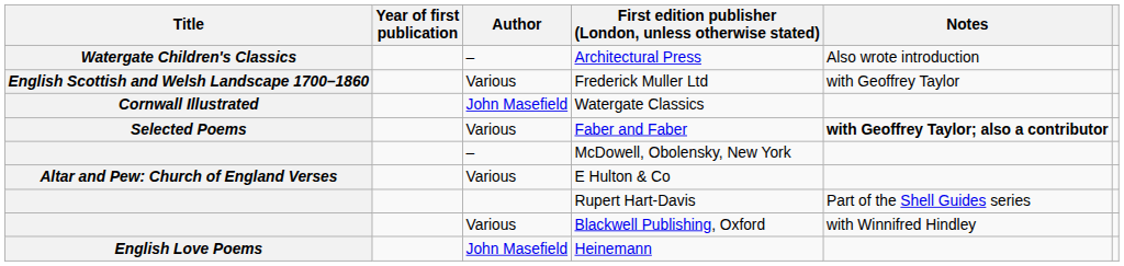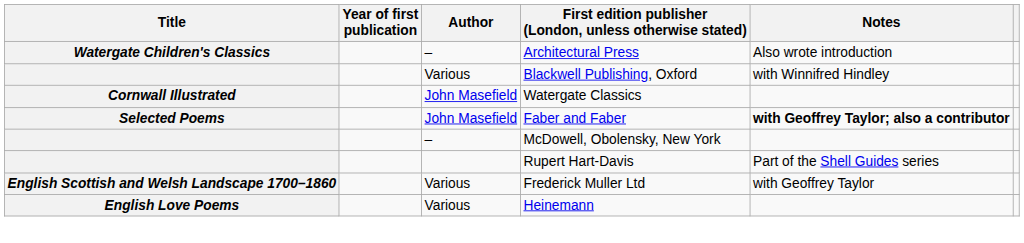 <table class="wikitable plainrowheaders sortable" style="margin-right: 0;">
 <tr>
 <th scope="col">Title</th>
 <th scope="col">Year of first<br>publication</th>
 <th scope="col">Author</th>
 <th scope="col">First edition publisher<br>(London, unless otherwise stated)</th>
 <th scope="col" class="unsortable">Notes</th>
 <th scope="col" class="unsortable"></th>
 </tr>
 <tr>
 <th scope="row"><em>Watergate Children's Classics</em></th>
 <td></td>
 <td>–</td>
 <td><a href='#'>Architectural Press</a></td>
 <td>Also wrote introduction</td>
 <td style="text-align: center;"></td>
 </tr>
 <tr>
-<th scope="row"><em>English Scottish and Welsh Landscape 1700–1860</em></th>
+<th scope="row"></th>
 <td></td>
 <td>Various</td>
-<td>Frederick Muller Ltd</td>
-<td>with Geoffrey Taylor</td>
+<td><a href='#'>Blackwell Publishing</a>, Oxford</td>
+<td>with Winnifred Hindley</td>
 <td style="text-align: center;"></td>
 </tr>
 <tr>
 <th scope="row"><em>Cornwall Illustrated</em></th>
 <td></td>
 <td><a href='#'>John Masefield</a></td>
 <td>Watergate Classics</td>
 <td></td>
 <td style="text-align: center;"></td>
 </tr>
 <tr>
 <th scope="row"><em>Selected Poems</em></th>
 <td></td>
-<td>Various</td>
+<td><a href='#'>John Masefield</a></td>
 <td><a href='#'>Faber and Faber</a></td>
 <td><strong>with Geoffrey Taylor; also a contributor</strong></td>
 <td style="text-align: center;"></td>
 </tr>
 <tr>
 <th scope="row"></th>
 <td></td>
 <td>–</td>
 <td>McDowell, Obolensky, New York</td>
 <td></td>
 <td style="text-align: center;"></td>
 </tr>
 <tr>
-<th scope="row"><em>Altar and Pew: Church of England Verses</em></th>
-<td></td>
-<td>Various</td>
-<td>E Hulton & Co</td>
-<td></td>
-<td style="text-align: center;"></td>
-</tr>
-<tr>
 <th scope="row"></th>
 <td></td>
 <td></td>
 <td>Rupert Hart-Davis</td>
 <td>Part of the <a href='#'>Shell Guides</a> series</td>
 <td style="text-align: center;"></td>
 </tr>
 <tr>
-<th scope="row"></th>
+<th scope="row"><em>English Scottish and Welsh Landscape 1700–1860</em></th>
 <td></td>
 <td>Various</td>
-<td><a href='#'>Blackwell Publishing</a>, Oxford</td>
-<td>with Winnifred Hindley</td>
+<td>Frederick Muller Ltd</td>
+<td>with Geoffrey Taylor</td>
 <td style="text-align: center;"></td>
 </tr>
 <tr>
 <th scope="row"><em>English Love Poems</em></th>
 <td></td>
-<td><a href='#'>John Masefield</a></td>
+<td>Various</td>
 <td><a href='#'>Heinemann</a></td>
 <td></td>
 <td style="text-align: center;"></td>
 </tr>
 </table>
